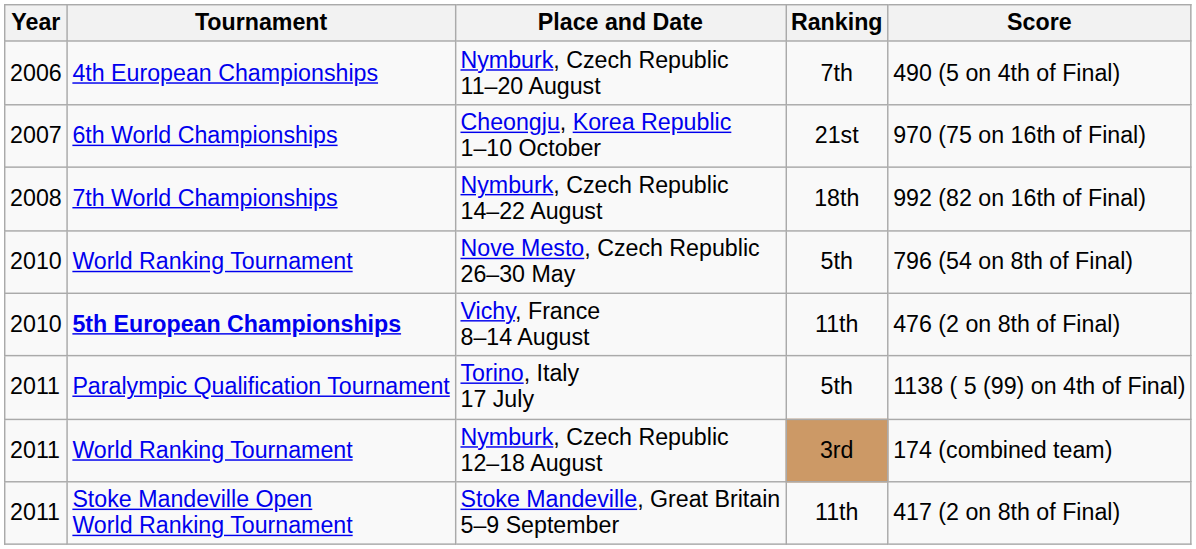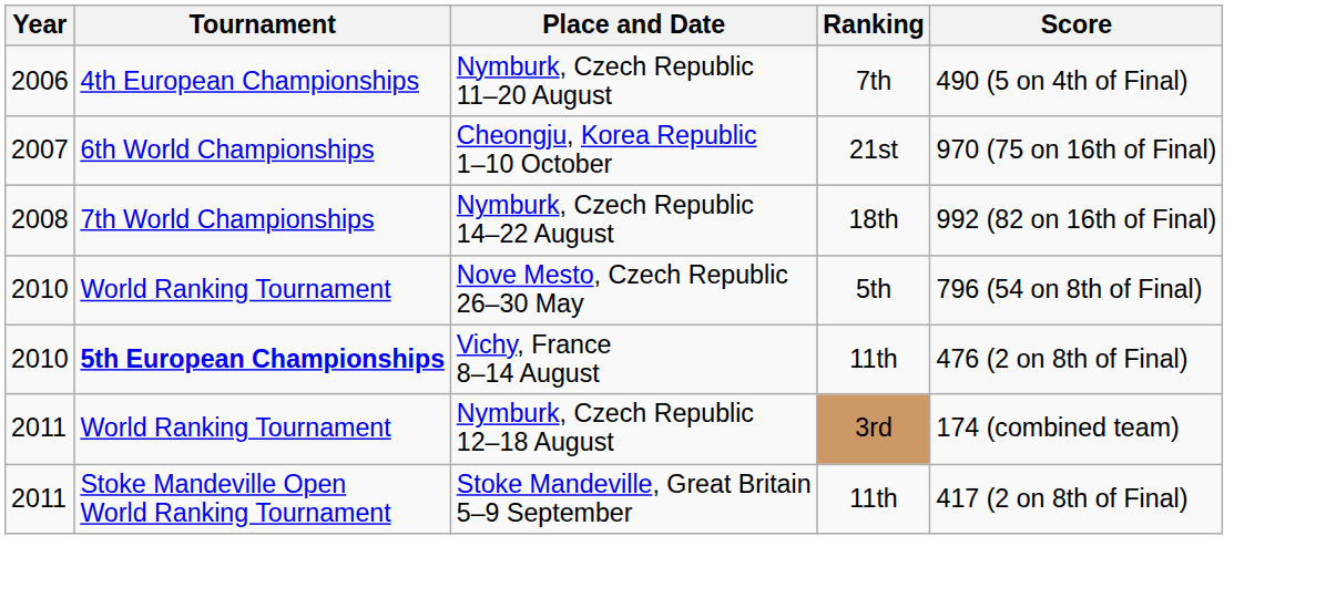 <table class=wikitable>
 <tr>
 <th>Year</th>
 <th>Tournament</th>
 <th>Place and Date</th>
 <th>Ranking</th>
 <th>Score</th>
 </tr>
 <tr>
 <td>2006</td>
 <td><a href='#'>4th European Championships</a></td>
 <td><a href='#'>Nymburk</a>, Czech Republic<br>11–20 August</td>
 <td align="center">7th</td>
 <td>490 (5 on 4th of Final)</td>
 </tr>
 <tr>
 <td>2007</td>
 <td><a href='#'>6th World Championships</a></td>
 <td><a href='#'>Cheongju</a>, <a href='#'>Korea Republic</a><br>1–10 October</td>
 <td align="center">21st</td>
 <td>970 (75 on 16th of Final)</td>
 </tr>
 <tr>
 <td>2008</td>
 <td><a href='#'>7th World Championships</a></td>
 <td><a href='#'>Nymburk</a>, Czech Republic<br>14–22 August</td>
 <td align="center">18th</td>
 <td>992 (82 on 16th of Final)</td>
 </tr>
 <tr>
 <td>2010</td>
 <td><a href='#'>World Ranking Tournament</a></td>
 <td><a href='#'>Nove Mesto</a>, Czech Republic<br>26–30 May</td>
 <td align="center">5th</td>
 <td>796 (54 on 8th of Final)</td>
 </tr>
 <tr>
 <td>2010</td>
 <td><strong><a href='#'>5th European Championships</a></strong></td>
 <td><a href='#'>Vichy</a>, France<br>8–14 August</td>
 <td align="center">11th</td>
 <td>476 (2 on 8th of Final)</td>
 </tr>
 <tr>
 <td>2011</td>
-<td><a href='#'>Paralympic Qualification Tournament</a></td>
-<td><a href='#'>Torino</a>, Italy<br>17 July</td>
-<td align="center">5th</td>
-<td>1138 ( 5 (99) on 4th of Final)</td>
-</tr>
-<tr>
-<td>2011</td>
 <td><a href='#'>World Ranking Tournament</a></td>
 <td><a href='#'>Nymburk</a>, Czech Republic<br>12–18 August</td>
 <td bgcolor="cc9966" align="center">3rd</td>
 <td>174 (combined team)</td>
 </tr>
 <tr>
 <td>2011</td>
 <td><a href='#'>Stoke Mandeville Open <br>World Ranking Tournament</a></td>
 <td><a href='#'>Stoke Mandeville</a>, Great Britain<br>5–9 September</td>
 <td align="center">11th</td>
 <td>417 (2 on 8th of Final)</td>
 </tr>
 </table>
